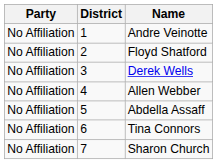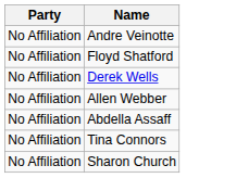 <table class="wikitable">
 <tr>
 <th>Party</th>
-<th>District</th>
 <th>Name</th>
 </tr>
 <tr>
 <td>No Affiliation</td>
-<td>1</td>
 <td>Andre Veinotte</td>
 </tr>
 <tr>
 <td>No Affiliation</td>
-<td>2</td>
 <td>Floyd Shatford</td>
 </tr>
 <tr>
 <td>No Affiliation</td>
-<td>3</td>
 <td><a href='#'>Derek Wells</a></td>
 </tr>
 <tr>
 <td>No Affiliation</td>
-<td>4</td>
 <td>Allen Webber</td>
 </tr>
 <tr>
 <td>No Affiliation</td>
-<td>5</td>
 <td>Abdella Assaff</td>
 </tr>
 <tr>
 <td>No Affiliation</td>
-<td>6</td>
 <td>Tina Connors</td>
 </tr>
 <tr>
 <td>No Affiliation</td>
-<td>7</td>
 <td>Sharon Church</td>
 </tr>
 </table>
